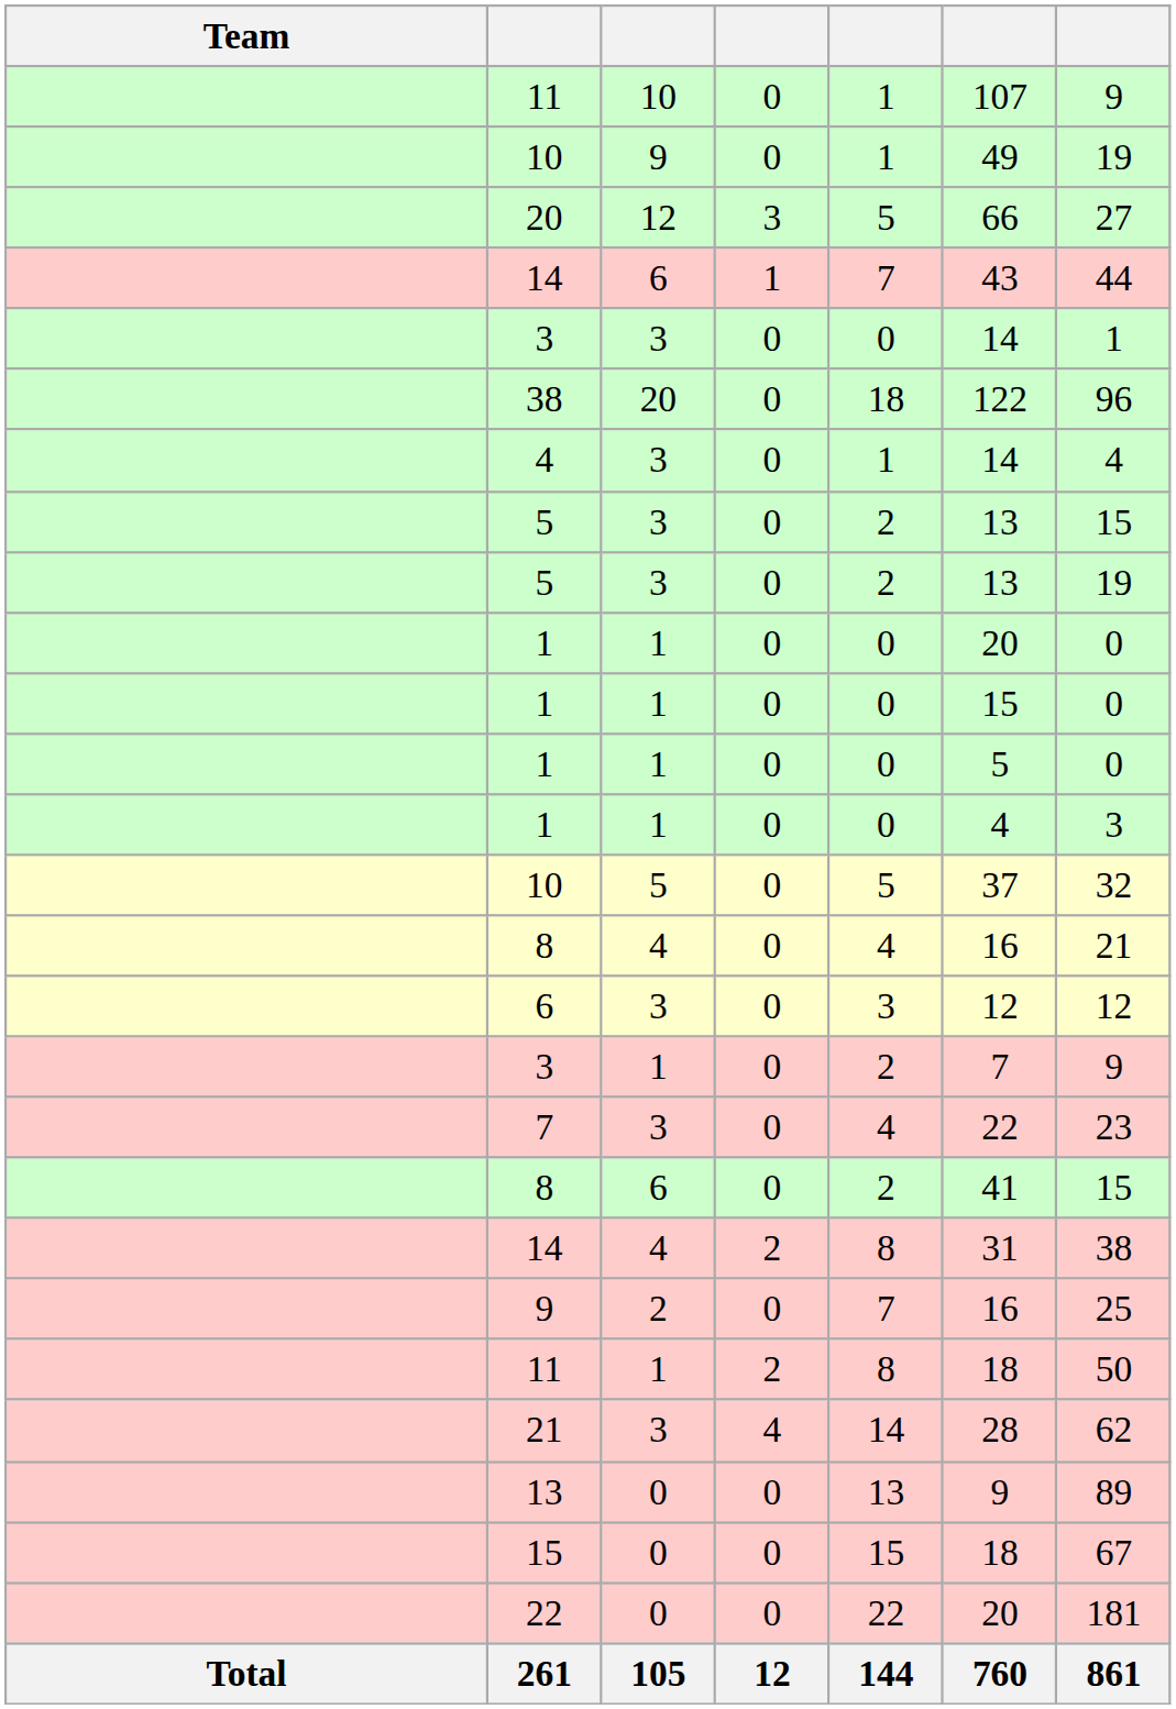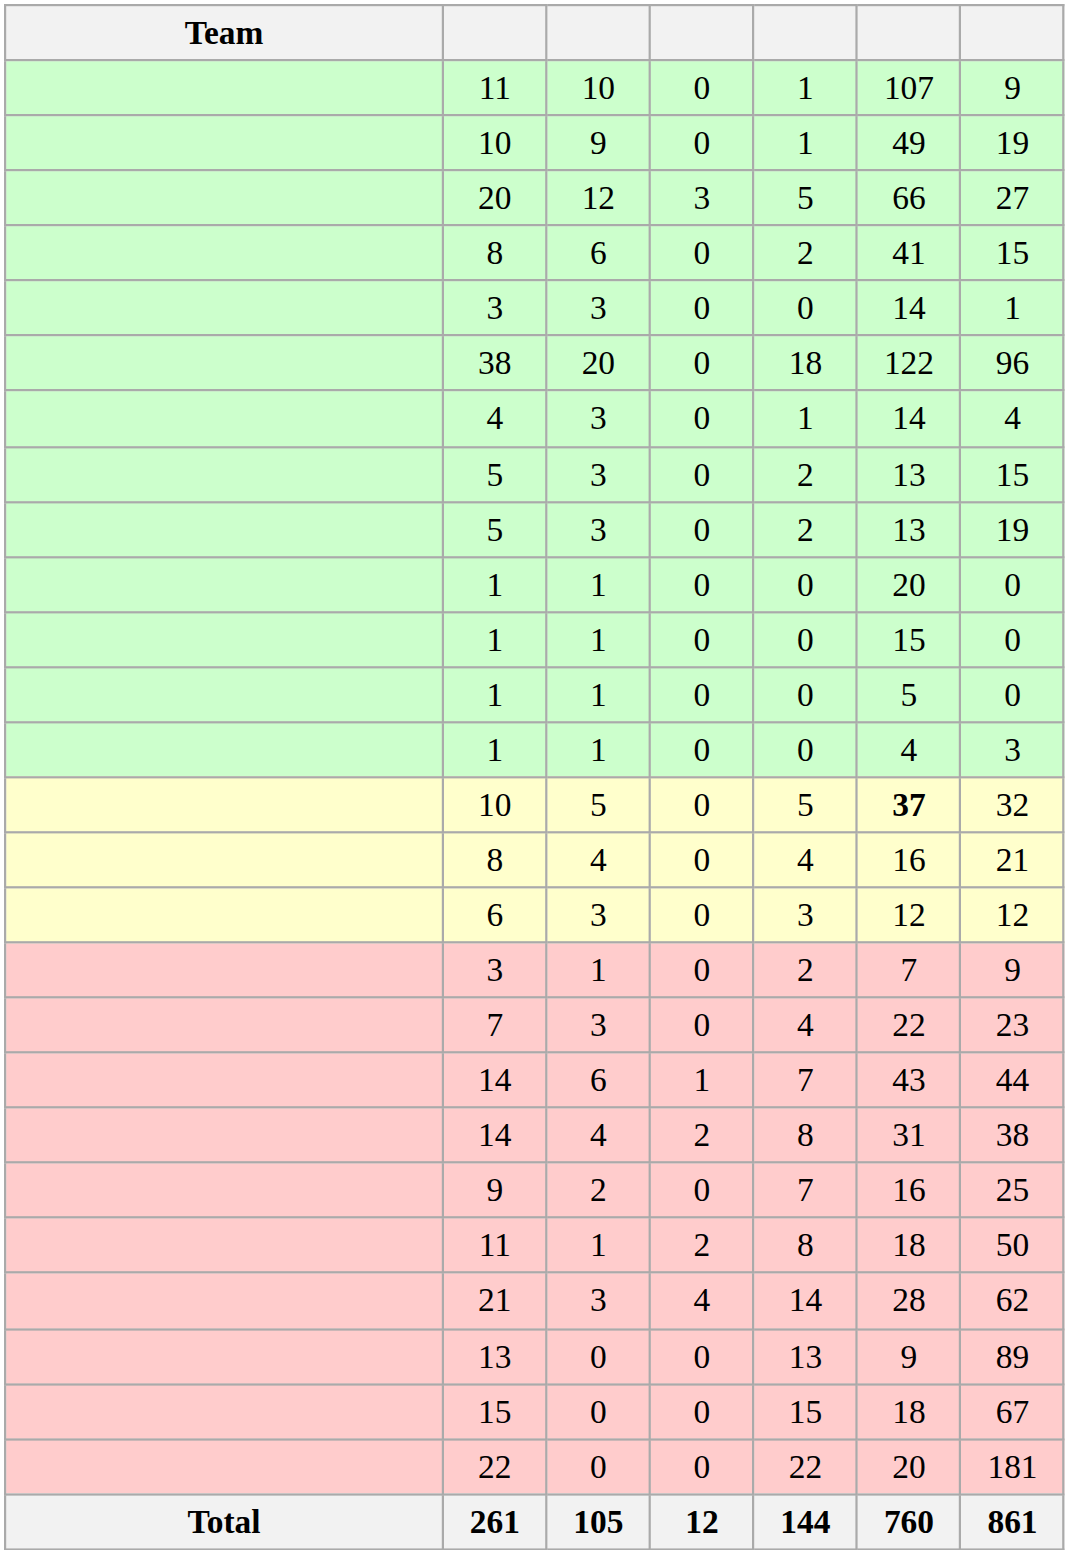 <table class="wikitable" style="font-size:95%; text-align:center">
 <tr>
 <th width=192>Team</th>
 <th width=40></th>
 <th width=40></th>
 <th width=40></th>
 <th width=40></th>
 <th width=40></th>
 <th width=40></th>
 </tr>
 <tr style="background:#ccffcc;">
 <td style="text-align:left;"></td>
 <td>11</td>
 <td>10</td>
 <td>0</td>
 <td>1</td>
 <td>107</td>
 <td>9</td>
 </tr>
 <tr style="background:#ccffcc;">
 <td style="text-align:left;"></td>
 <td>10</td>
 <td>9</td>
 <td>0</td>
 <td>1</td>
 <td>49</td>
 <td>19</td>
 </tr>
 <tr style="background:#ccffcc;">
 <td style="text-align:left;"></td>
 <td>20</td>
 <td>12</td>
 <td>3</td>
 <td>5</td>
 <td>66</td>
 <td>27</td>
 </tr>
-<tr style="background:#ffcccc;">
+<tr style="background:#ccffcc;">
 <td style="text-align:left;"></td>
-<td>14</td>
+<td>8</td>
 <td>6</td>
-<td>1</td>
-<td>7</td>
-<td>43</td>
-<td>44</td>
+<td>0</td>
+<td>2</td>
+<td>41</td>
+<td>15</td>
 </tr>
 <tr style="background:#ccffcc;">
 <td style="text-align:left;"></td>
 <td>3</td>
 <td>3</td>
 <td>0</td>
 <td>0</td>
 <td>14</td>
 <td>1</td>
 </tr>
 <tr style="background:#ccffcc;">
 <td style="text-align:left;"></td>
 <td>38</td>
 <td>20</td>
 <td>0</td>
 <td>18</td>
 <td>122</td>
 <td>96</td>
 </tr>
 <tr style="background:#ccffcc;">
 <td style="text-align:left;"></td>
 <td>4</td>
 <td>3</td>
 <td>0</td>
 <td>1</td>
 <td>14</td>
 <td>4</td>
 </tr>
 <tr style="background:#ccffcc;">
 <td style="text-align:left;"></td>
 <td>5</td>
 <td>3</td>
 <td>0</td>
 <td>2</td>
 <td>13</td>
 <td>15</td>
 </tr>
 <tr style="background:#ccffcc;">
 <td style="text-align:left;"></td>
 <td>5</td>
 <td>3</td>
 <td>0</td>
 <td>2</td>
 <td>13</td>
 <td>19</td>
 </tr>
 <tr style="background:#ccffcc;">
 <td style="text-align:left;"></td>
 <td>1</td>
 <td>1</td>
 <td>0</td>
 <td>0</td>
 <td>20</td>
 <td>0</td>
 </tr>
 <tr style="background:#ccffcc;">
 <td style="text-align:left;"></td>
 <td>1</td>
 <td>1</td>
 <td>0</td>
 <td>0</td>
 <td>15</td>
 <td>0</td>
 </tr>
 <tr style="background:#ccffcc;">
 <td style="text-align:left;"></td>
 <td>1</td>
 <td>1</td>
 <td>0</td>
 <td>0</td>
 <td>5</td>
 <td>0</td>
 </tr>
 <tr style="background:#ccffcc;">
 <td style="text-align:left;"></td>
 <td>1</td>
 <td>1</td>
 <td>0</td>
 <td>0</td>
 <td>4</td>
 <td>3</td>
 </tr>
 <tr style="background:#ffffcc;">
 <td style="text-align:left;"></td>
 <td>10</td>
 <td>5</td>
 <td>0</td>
 <td>5</td>
-<td>37</td>
+<td><strong>37</strong></td>
 <td>32</td>
 </tr>
 <tr style="background:#ffffcc;">
 <td style="text-align:left;"></td>
 <td>8</td>
 <td>4</td>
 <td>0</td>
 <td>4</td>
 <td>16</td>
 <td>21</td>
 </tr>
 <tr style="background:#ffffcc;">
 <td style="text-align:left;"></td>
 <td>6</td>
 <td>3</td>
 <td>0</td>
 <td>3</td>
 <td>12</td>
 <td>12</td>
 </tr>
 <tr style="background:#ffcccc;">
 <td style="text-align:left;"></td>
 <td>3</td>
 <td>1</td>
 <td>0</td>
 <td>2</td>
 <td>7</td>
 <td>9</td>
 </tr>
 <tr style="background:#ffcccc;">
 <td style="text-align:left;"></td>
 <td>7</td>
 <td>3</td>
 <td>0</td>
 <td>4</td>
 <td>22</td>
 <td>23</td>
 </tr>
-<tr style="background:#ccffcc;">
+<tr style="background:#ffcccc;">
 <td style="text-align:left;"></td>
-<td>8</td>
+<td>14</td>
 <td>6</td>
-<td>0</td>
-<td>2</td>
-<td>41</td>
-<td>15</td>
+<td>1</td>
+<td>7</td>
+<td>43</td>
+<td>44</td>
 </tr>
 <tr style="background:#ffcccc;">
 <td style="text-align:left;"></td>
 <td>14</td>
 <td>4</td>
 <td>2</td>
 <td>8</td>
 <td>31</td>
 <td>38</td>
 </tr>
 <tr style="background:#ffcccc;">
 <td style="text-align:left;"></td>
 <td>9</td>
 <td>2</td>
 <td>0</td>
 <td>7</td>
 <td>16</td>
 <td>25</td>
 </tr>
 <tr style="background:#ffcccc;">
 <td style="text-align:left;"></td>
 <td>11</td>
 <td>1</td>
 <td>2</td>
 <td>8</td>
 <td>18</td>
 <td>50</td>
 </tr>
 <tr style="background:#ffcccc;">
 <td style="text-align:left;"></td>
 <td>21</td>
 <td>3</td>
 <td>4</td>
 <td>14</td>
 <td>28</td>
 <td>62</td>
 </tr>
 <tr style="background:#ffcccc;">
 <td style="text-align:left;"></td>
 <td>13</td>
 <td>0</td>
 <td>0</td>
 <td>13</td>
 <td>9</td>
 <td>89</td>
 </tr>
 <tr style="background:#ffcccc;">
 <td style="text-align:left;"></td>
 <td>15</td>
 <td>0</td>
 <td>0</td>
 <td>15</td>
 <td>18</td>
 <td>67</td>
 </tr>
 <tr style="background:#ffcccc;">
 <td style="text-align:left;"></td>
 <td>22</td>
 <td>0</td>
 <td>0</td>
 <td>22</td>
 <td>20</td>
 <td>181</td>
 </tr>
 <tr>
 <th>Total</th>
 <th>261</th>
 <th>105</th>
 <th>12</th>
 <th>144</th>
 <th>760</th>
 <th>861</th>
 </tr>
 </table>
